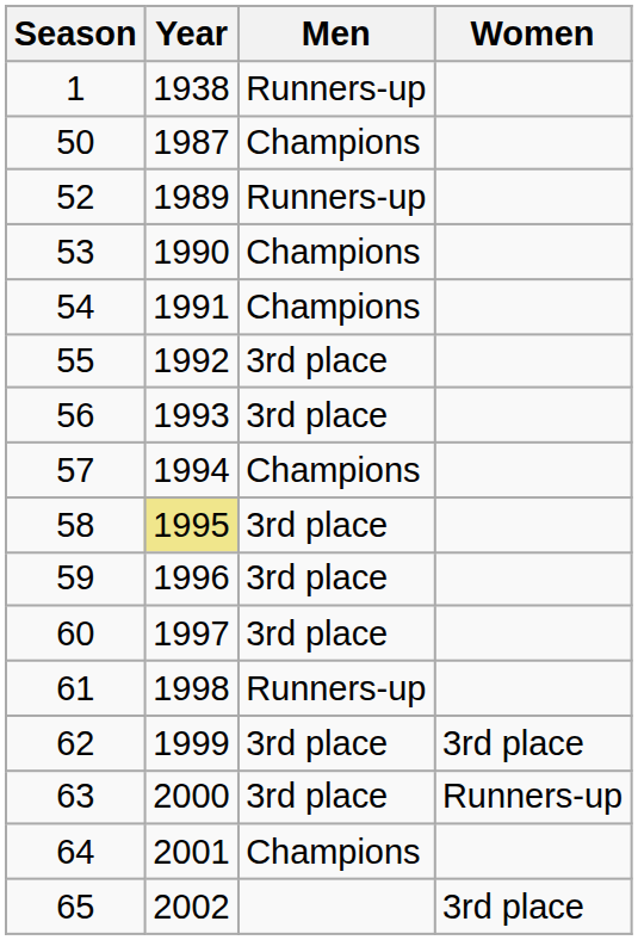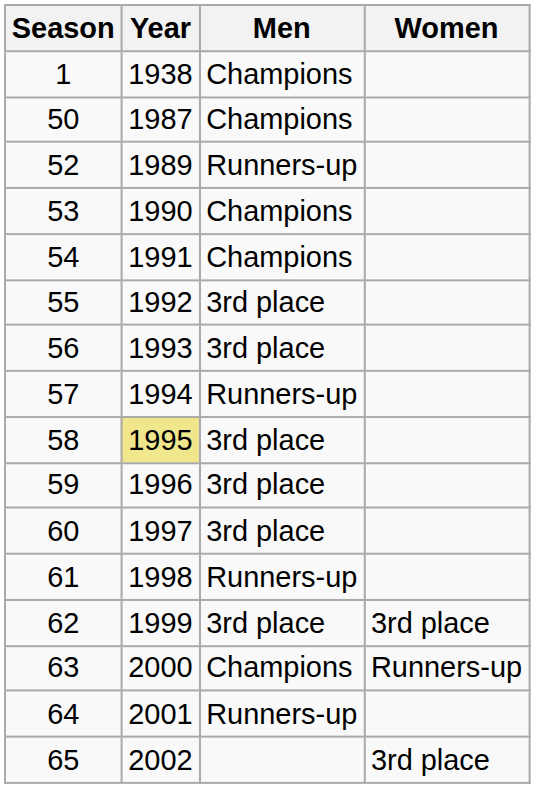 <table class="wikitable" style="font-size:90%;">
 <tr style="background:#dddddd; text-align:center">
 <th>Season</th>
 <th>Year</th>
 <th>Men</th>
 <th>Women</th>
 </tr>
 <tr>
 <td style="text-align:center;">1</td>
 <td>1938</td>
-<td> Runners-up</td>
+<td> Champions</td>
 <td></td>
 </tr>
 <tr>
 <td style="text-align:center;">50</td>
 <td>1987</td>
 <td> Champions</td>
 <td></td>
 </tr>
 <tr>
 <td style="text-align:center;">52</td>
 <td>1989</td>
 <td> Runners-up</td>
 <td></td>
 </tr>
 <tr>
 <td style="text-align:center;">53</td>
 <td>1990</td>
 <td> Champions</td>
 <td></td>
 </tr>
 <tr>
 <td style="text-align:center;">54</td>
 <td>1991</td>
 <td> Champions</td>
 <td></td>
 </tr>
 <tr>
 <td style="text-align:center;">55</td>
 <td>1992</td>
 <td> 3rd place</td>
 <td></td>
 </tr>
 <tr>
 <td style="text-align:center;">56</td>
 <td>1993</td>
 <td> 3rd place</td>
 <td></td>
 </tr>
 <tr>
 <td style="text-align:center;">57</td>
 <td>1994</td>
-<td> Champions</td>
+<td> Runners-up</td>
 <td></td>
 </tr>
 <tr>
 <td style="text-align:center;">58</td>
 <td style="background: khaki;">1995</td>
 <td> 3rd place</td>
 <td></td>
 </tr>
 <tr>
 <td style="text-align:center;">59</td>
 <td>1996</td>
 <td> 3rd place</td>
 <td></td>
 </tr>
 <tr>
 <td style="text-align:center;">60</td>
 <td>1997</td>
 <td> 3rd place</td>
 <td></td>
 </tr>
 <tr>
 <td style="text-align:center;">61</td>
 <td>1998</td>
 <td> Runners-up</td>
 <td></td>
 </tr>
 <tr>
 <td style="text-align:center;">62</td>
 <td>1999</td>
 <td> 3rd place</td>
 <td> 3rd place</td>
 </tr>
 <tr>
 <td style="text-align:center;">63</td>
 <td>2000</td>
-<td> 3rd place</td>
+<td> Champions</td>
 <td> Runners-up</td>
 </tr>
 <tr>
 <td style="text-align:center;">64</td>
 <td>2001</td>
-<td> Champions</td>
+<td> Runners-up</td>
 <td></td>
 </tr>
 <tr>
 <td style="text-align:center;">65</td>
 <td>2002</td>
 <td></td>
 <td> 3rd place</td>
 </tr>
 </table>
